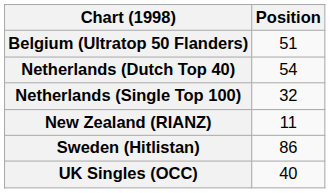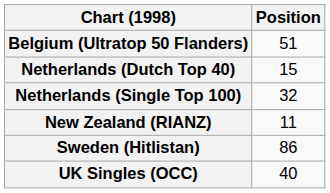 <table class="wikitable sortable plainrowheaders" style="text-align:center">
 <tr>
 <th>Chart (1998)</th>
 <th>Position</th>
 </tr>
 <tr>
 <th scope="row">Belgium (Ultratop 50 Flanders)</th>
 <td>51</td>
 </tr>
 <tr>
 <th scope="row">Netherlands (Dutch Top 40)</th>
-<td>54</td>
+<td>15</td>
 </tr>
 <tr>
 <th scope="row">Netherlands (Single Top 100)</th>
 <td>32</td>
 </tr>
 <tr>
 <th scope="row">New Zealand (RIANZ)</th>
 <td>11</td>
 </tr>
 <tr>
 <th scope="row">Sweden (Hitlistan)</th>
 <td>86</td>
 </tr>
 <tr>
 <th scope="row">UK Singles (OCC)</th>
 <td>40</td>
 </tr>
 </table>
